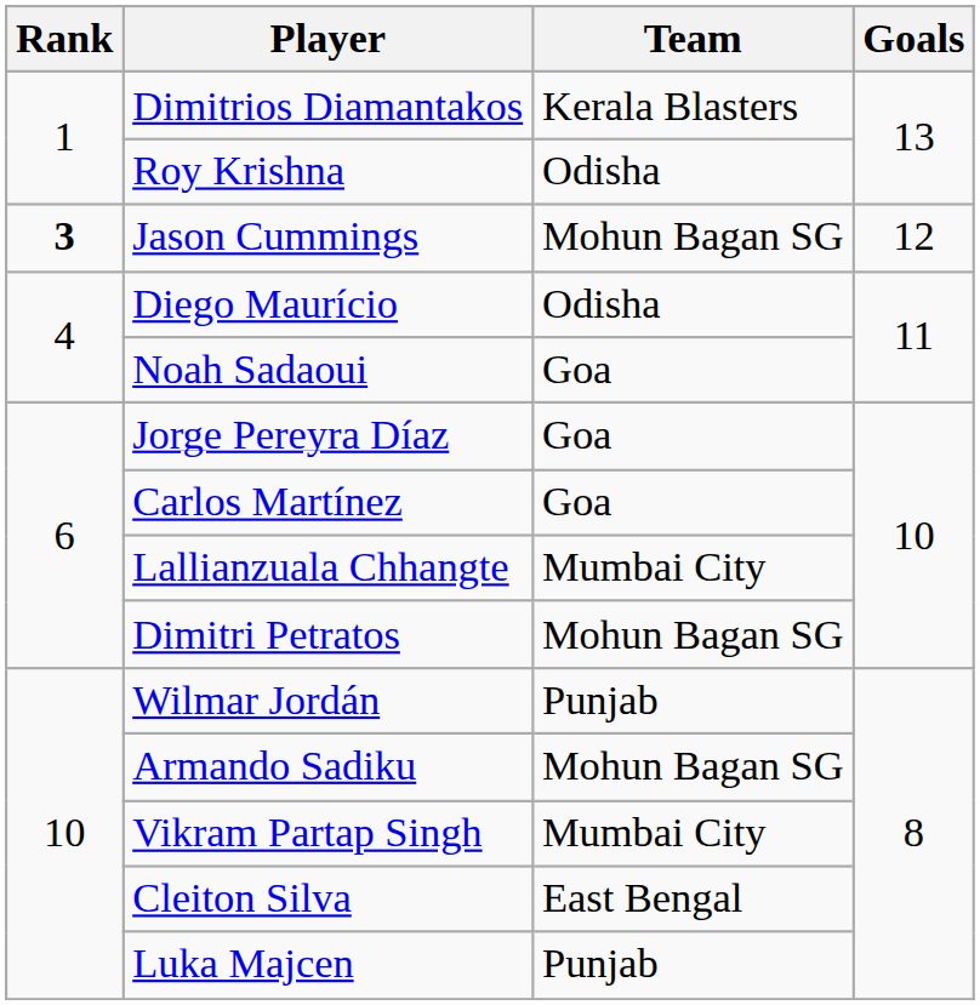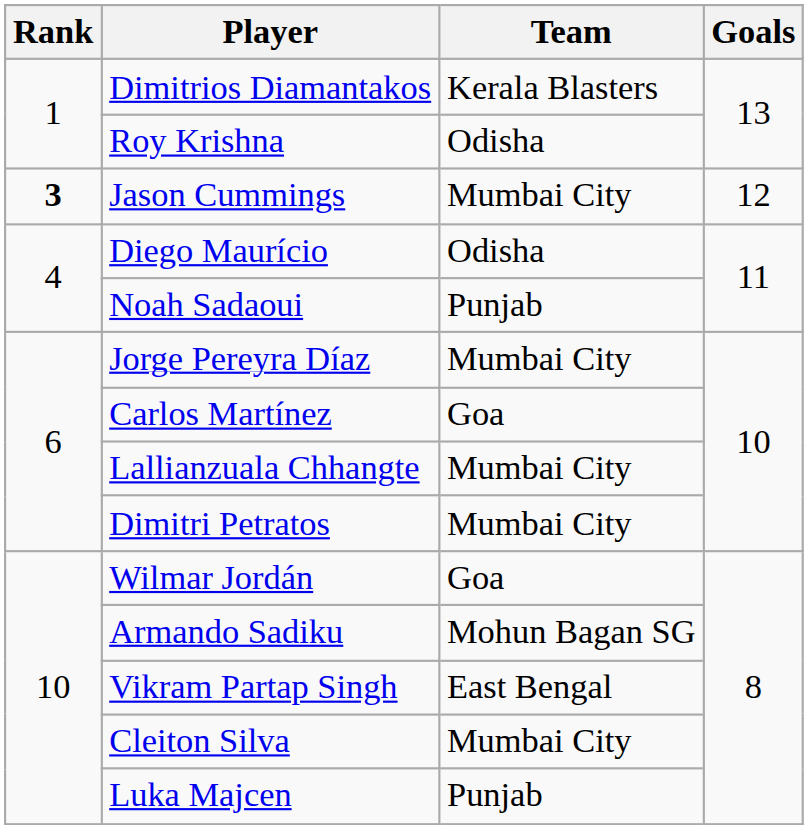 <table class="wikitable sortable" style="text-align:center">
 <tr>
 <th>Rank</th>
 <th>Player</th>
 <th>Team</th>
 <th>Goals</th>
 </tr>
 <tr>
 <td rowspan="2">1</td>
 <td align="left"> <a href='#'>Dimitrios Diamantakos</a></td>
 <td align="left">Kerala Blasters</td>
 <td rowspan="2">13</td>
 </tr>
 <tr>
 <td align="left"> <a href='#'>Roy Krishna</a></td>
 <td align="left">Odisha</td>
 </tr>
 <tr>
 <td><strong>3</strong></td>
 <td align="left"> <a href='#'>Jason Cummings</a></td>
-<td align="left">Mohun Bagan SG</td>
+<td align="left">Mumbai City</td>
 <td>12</td>
 </tr>
 <tr>
 <td rowspan="2">4</td>
 <td align="left"> <a href='#'>Diego Maurício</a></td>
 <td align="left">Odisha</td>
 <td rowspan="2">11</td>
 </tr>
 <tr>
 <td align="left"> <a href='#'>Noah Sadaoui</a></td>
-<td align="left">Goa</td>
+<td align="left">Punjab</td>
 </tr>
 <tr>
 <td rowspan="4">6</td>
 <td align="left"> <a href='#'>Jorge Pereyra Díaz</a></td>
-<td align="left">Goa</td>
+<td align="left">Mumbai City</td>
 <td rowspan="4">10</td>
 </tr>
 <tr>
 <td align="left"> <a href='#'>Carlos Martínez</a></td>
 <td align="left">Goa</td>
 </tr>
 <tr>
 <td align="left"> <a href='#'>Lallianzuala Chhangte</a></td>
 <td align="left">Mumbai City</td>
 </tr>
 <tr>
 <td align="left"> <a href='#'>Dimitri Petratos</a></td>
-<td align="left">Mohun Bagan SG</td>
+<td align="left">Mumbai City</td>
 </tr>
 <tr>
 <td rowspan="5">10</td>
 <td align="left"> <a href='#'>Wilmar Jordán</a></td>
-<td align="left">Punjab</td>
+<td align="left">Goa</td>
 <td rowspan="5">8</td>
 </tr>
 <tr>
 <td align="left"> <a href='#'>Armando Sadiku</a></td>
 <td align="left">Mohun Bagan SG</td>
 </tr>
 <tr>
 <td align="left"> <a href='#'>Vikram Partap Singh</a></td>
-<td align="left">Mumbai City</td>
+<td align="left">East Bengal</td>
 </tr>
 <tr>
 <td align="left"> <a href='#'>Cleiton Silva</a></td>
-<td align="left">East Bengal</td>
+<td align="left">Mumbai City</td>
 </tr>
 <tr>
 <td align="left"> <a href='#'>Luka Majcen</a></td>
 <td align="left">Punjab</td>
 </tr>
 </table>
